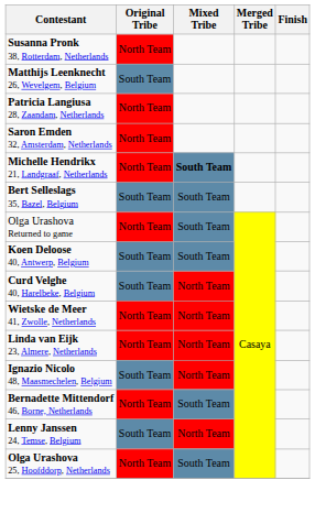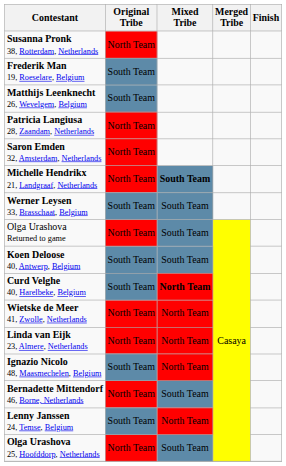 <table class="wikitable" style="margin:auto; text-align:center">
 <tr>
 <th>Contestant</th>
 <th>Original<br>Tribe</th>
 <th>Mixed<br>Tribe</th>
 <th>Merged<br>Tribe</th>
 <th>Finish</th>
 </tr>
 <tr>
 <td align="left"><strong>Susanna Pronk</strong><br><small>38, <a href='#'>Rotterdam</a>, <a href='#'>Netherlands</a></small></td>
 <td bgcolor="red" align=center>North Team</td>
+<td></td>
+<td></td>
+<td></td>
+</tr>
+<tr>
+<td align="left"><strong>Frederik Man</strong><br><small>19, <a href='#'>Roeselare</a>, <a href='#'>Belgium</a></small></td>
+<td bgcolor="#5D8AA8" align=center>South Team</td>
 <td></td>
 <td></td>
 <td></td>
 </tr>
 <tr>
 <td align="left"><strong>Matthijs Leenknecht</strong><br><small>26, <a href='#'>Wevelgem</a>, <a href='#'>Belgium</a></small></td>
 <td bgcolor="#5D8AA8" align=center>South Team</td>
 <td></td>
 <td></td>
 <td></td>
 </tr>
 <tr>
 <td align="left"><strong>Patricia Langiusa</strong><br><small>28, <a href='#'>Zaandam</a>, <a href='#'>Netherlands</a></small></td>
 <td bgcolor="red" align=center>North Team</td>
 <td></td>
 <td></td>
 <td></td>
 </tr>
 <tr>
 <td align="left"><strong>Saron Emden</strong><br><small>32, <a href='#'>Amsterdam</a>, <a href='#'>Netherlands</a></small></td>
 <td bgcolor="red" align=center>North Team</td>
 <td></td>
 <td></td>
 <td></td>
 </tr>
 <tr>
 <td align="left"><strong>Michelle Hendrikx</strong><br><small>21, <a href='#'>Landgraaf</a>, <a href='#'>Netherlands</a></small></td>
 <td bgcolor="red" align=center>North Team</td>
 <td bgcolor="#5D8AA8" align=center><strong>South Team</strong></td>
 <td></td>
 <td></td>
 </tr>
 <tr>
-<td align="left"><strong>Bert Selleslags</strong><br><small>35, <a href='#'>Bazel</a>, <a href='#'>Belgium</a></small></td>
+<td align="left"><strong>Werner Leysen</strong><br><small>33, <a href='#'>Brasschaat</a>, <a href='#'>Belgium</a></small></td>
 <td bgcolor="#5D8AA8" align=center>South Team</td>
 <td bgcolor="#5D8AA8" align=center>South Team</td>
 <td></td>
 <td></td>
 </tr>
 <tr>
 <td align="left">Olga Urashova<br><small>Returned to game</small></td>
 <td bgcolor="red" align=center>North Team</td>
 <td bgcolor="#5D8AA8" align=center>South Team</td>
 <td align=center bgcolor="yellow" rowspan="9">Casaya</td>
 <td></td>
 </tr>
 <tr>
 <td align="left"><strong>Koen Deloose</strong><br><small>40, <a href='#'>Antwerp</a>, <a href='#'>Belgium</a></small></td>
 <td bgcolor="#5D8AA8" align=center>South Team</td>
 <td bgcolor="#5D8AA8" align=center>South Team</td>
 <td></td>
 </tr>
 <tr>
 <td align="left"><strong>Curd Velghe</strong><br><small>40, <a href='#'>Harelbeke</a>, <a href='#'>Belgium</a></small></td>
 <td bgcolor="#5D8AA8" align=center>South Team</td>
-<td bgcolor="red" align=center>North Team</td>
+<td bgcolor="red" align=center><strong>North Team</strong></td>
 <td></td>
 </tr>
 <tr>
 <td align="left"><strong>Wietske de Meer</strong><br><small>41, <a href='#'>Zwolle</a>, <a href='#'>Netherlands</a></small></td>
 <td bgcolor="red" align=center>North Team</td>
 <td bgcolor="red" align=center>North Team</td>
 <td></td>
 </tr>
 <tr>
 <td align="left"><strong>Linda van Eijk</strong><br><small>23, <a href='#'>Almere</a>, <a href='#'>Netherlands</a></small></td>
 <td bgcolor="red" align=center>North Team</td>
 <td bgcolor="red" align=center>North Team</td>
 <td></td>
 </tr>
 <tr>
 <td align="left"><strong>Ignazio Nicolo</strong><br><small>48, <a href='#'>Maasmechelen</a>, <a href='#'>Belgium</a></small></td>
 <td bgcolor="#5D8AA8" align=center>South Team</td>
 <td bgcolor="red" align=center>North Team</td>
 <td></td>
 </tr>
 <tr>
 <td align="left"><strong>Bernadette Mittendorf</strong><br><small>46, <a href='#'>Borne, Netherlands</a></small></td>
 <td bgcolor="red" align=center>North Team</td>
 <td bgcolor="#5D8AA8" align=center>South Team</td>
 <td></td>
 </tr>
 <tr>
 <td align="left"><strong>Lenny Janssen</strong><br><small>24, <a href='#'>Temse</a>, <a href='#'>Belgium</a></small></td>
 <td bgcolor="#5D8AA8" align=center>South Team</td>
 <td bgcolor="red" align=center>North Team</td>
 <td></td>
 </tr>
 <tr>
 <td align="left"><strong>Olga Urashova</strong><br><small>25, <a href='#'>Hoofddorp</a>, <a href='#'>Netherlands</a></small></td>
 <td bgcolor="red" align=center>North Team</td>
 <td bgcolor="#5D8AA8" align=center>South Team</td>
 <td></td>
 </tr>
 <tr>
 </tr>
 </table>
